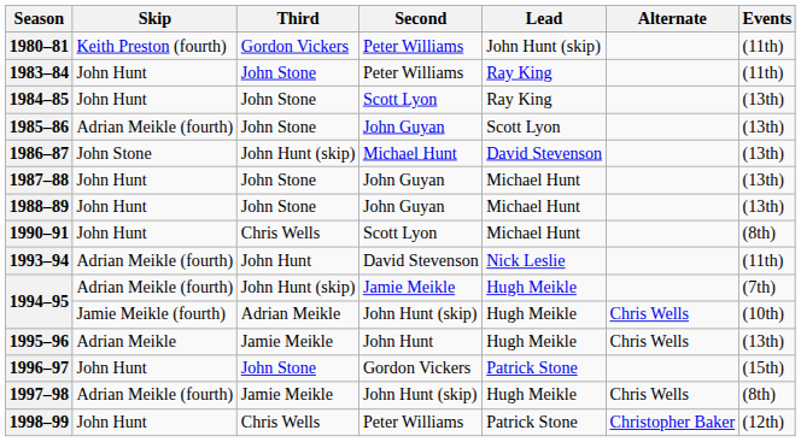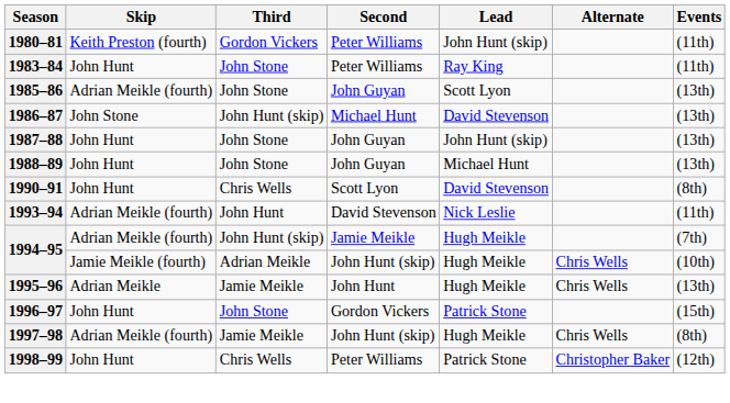 <table class="wikitable">
 <tr>
 <th scope="col">Season</th>
 <th scope="col">Skip</th>
 <th scope="col">Third</th>
 <th scope="col">Second</th>
 <th scope="col">Lead</th>
 <th scope="col">Alternate</th>
 <th scope="col">Events</th>
 </tr>
 <tr>
 <th scope="row">1980–81</th>
 <td><a href='#'>Keith Preston</a> (fourth)</td>
 <td><a href='#'>Gordon Vickers</a></td>
 <td><a href='#'>Peter Williams</a></td>
 <td>John Hunt (skip)</td>
 <td></td>
 <td> (11th)</td>
 </tr>
 <tr>
 <th scope="row">1983–84</th>
 <td>John Hunt</td>
 <td><a href='#'>John Stone</a></td>
 <td>Peter Williams</td>
 <td><a href='#'>Ray King</a></td>
 <td></td>
 <td> (11th)</td>
 </tr>
 <tr>
-<th scope="row">1984–85</th>
-<td>John Hunt</td>
-<td>John Stone</td>
-<td><a href='#'>Scott Lyon</a></td>
-<td>Ray King</td>
-<td></td>
-<td> (13th)</td>
-</tr>
-<tr>
 <th scope="row">1985–86</th>
 <td>Adrian Meikle (fourth)</td>
 <td>John Stone</td>
 <td><a href='#'>John Guyan</a></td>
 <td>Scott Lyon</td>
 <td></td>
 <td> (13th)</td>
 </tr>
 <tr>
 <th scope="row">1986–87</th>
 <td>John Stone</td>
 <td>John Hunt (skip)</td>
 <td><a href='#'>Michael Hunt</a></td>
 <td><a href='#'>David Stevenson</a></td>
 <td></td>
 <td> (13th)</td>
 </tr>
 <tr>
 <th scope="row">1987–88</th>
 <td>John Hunt</td>
 <td>John Stone</td>
 <td>John Guyan</td>
-<td>Michael Hunt</td>
+<td>John Hunt (skip)</td>
 <td></td>
 <td> (13th)</td>
 </tr>
 <tr>
 <th scope="row">1988–89</th>
 <td>John Hunt</td>
 <td>John Stone</td>
 <td>John Guyan</td>
 <td>Michael Hunt</td>
 <td></td>
 <td> (13th)</td>
 </tr>
 <tr>
 <th scope="row">1990–91</th>
 <td>John Hunt</td>
 <td>Chris Wells</td>
 <td>Scott Lyon</td>
-<td>Michael Hunt</td>
+<td><a href='#'>David Stevenson</a></td>
 <td></td>
 <td> (8th)</td>
 </tr>
 <tr>
 <th scope="row">1993–94</th>
 <td>Adrian Meikle (fourth)</td>
 <td>John Hunt</td>
 <td>David Stevenson</td>
 <td><a href='#'>Nick Leslie</a></td>
 <td></td>
 <td> (11th)</td>
 </tr>
 <tr>
 <th scope="row" rowspan=2>1994–95</th>
 <td>Adrian Meikle (fourth)</td>
 <td>John Hunt (skip)</td>
 <td><a href='#'>Jamie Meikle</a></td>
 <td><a href='#'>Hugh Meikle</a></td>
 <td></td>
 <td> (7th)</td>
 </tr>
 <tr>
 <td>Jamie Meikle (fourth)</td>
 <td>Adrian Meikle</td>
 <td>John Hunt (skip)</td>
 <td>Hugh Meikle</td>
 <td><a href='#'>Chris Wells</a></td>
 <td> (10th)</td>
 </tr>
 <tr>
 <th scope="row">1995–96</th>
 <td>Adrian Meikle</td>
 <td>Jamie Meikle</td>
 <td>John Hunt</td>
 <td>Hugh Meikle</td>
 <td>Chris Wells</td>
 <td> (13th)</td>
 </tr>
 <tr>
 <th scope="row">1996–97</th>
 <td>John Hunt</td>
 <td><a href='#'>John Stone</a></td>
 <td>Gordon Vickers</td>
 <td><a href='#'>Patrick Stone</a></td>
 <td></td>
 <td> (15th)</td>
 </tr>
 <tr>
 <th scope="row">1997–98</th>
 <td>Adrian Meikle (fourth)</td>
 <td>Jamie Meikle</td>
 <td>John Hunt (skip)</td>
 <td>Hugh Meikle</td>
 <td>Chris Wells</td>
 <td> (8th)</td>
 </tr>
 <tr>
 <th scope="row">1998–99</th>
 <td>John Hunt</td>
 <td>Chris Wells</td>
 <td>Peter Williams</td>
 <td>Patrick Stone</td>
 <td><a href='#'>Christopher Baker</a></td>
 <td> (12th)</td>
 </tr>
 </table>
